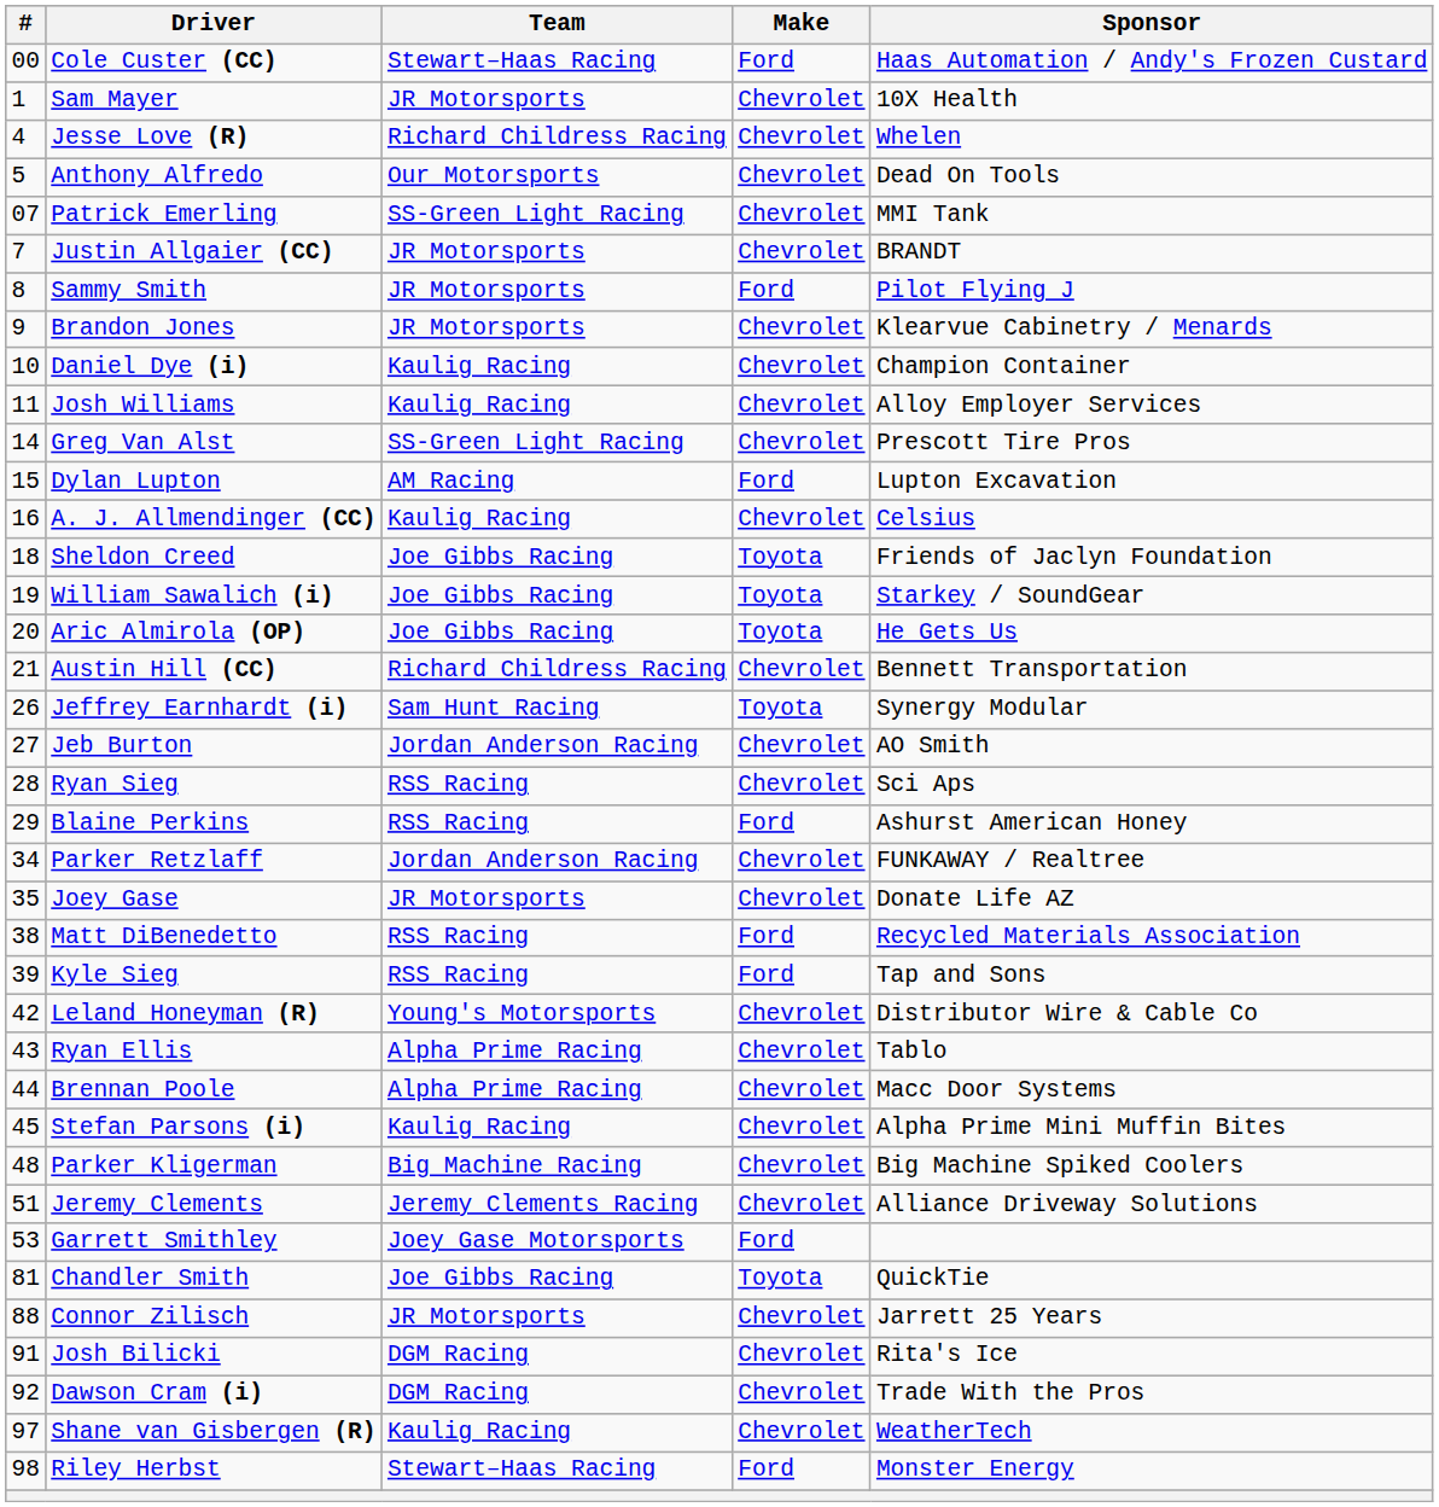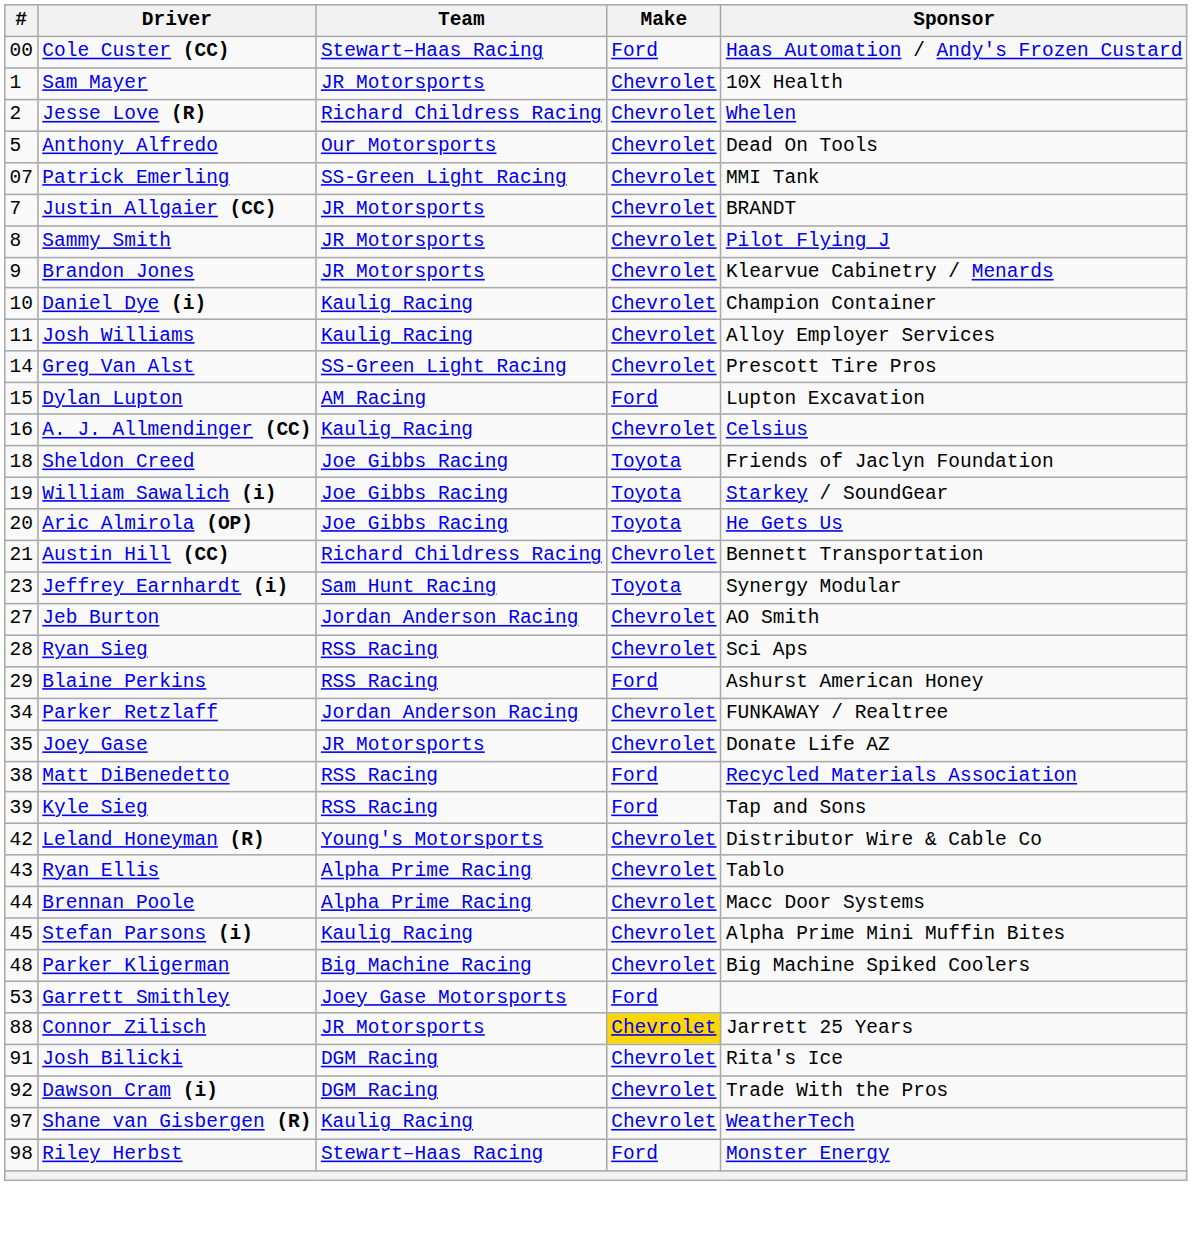 <table class="wikitable" style="font-size:95%">
 <tr>
 <th>#</th>
 <th>Driver</th>
 <th>Team</th>
 <th>Make</th>
 <th>Sponsor</th>
 </tr>
 <tr>
 <td>00</td>
 <td><a href='#'>Cole Custer</a> <strong>(CC)</strong></td>
 <td><a href='#'>Stewart–Haas Racing</a></td>
 <td><a href='#'>Ford</a></td>
 <td><a href='#'>Haas Automation</a> / <a href='#'>Andy's Frozen Custard</a></td>
 </tr>
 <tr>
 <td>1</td>
 <td><a href='#'>Sam Mayer</a></td>
 <td><a href='#'>JR Motorsports</a></td>
 <td><a href='#'>Chevrolet</a></td>
 <td>10X Health</td>
 </tr>
 <tr>
-<td>4</td>
+<td>2</td>
 <td><a href='#'>Jesse Love</a> <strong>(R)</strong></td>
 <td nowrap><a href='#'>Richard Childress Racing</a></td>
 <td><a href='#'>Chevrolet</a></td>
 <td><a href='#'>Whelen</a></td>
 </tr>
 <tr>
 <td>5</td>
 <td><a href='#'>Anthony Alfredo</a></td>
 <td><a href='#'>Our Motorsports</a></td>
 <td><a href='#'>Chevrolet</a></td>
 <td>Dead On Tools</td>
 </tr>
 <tr>
 <td>07</td>
 <td><a href='#'>Patrick Emerling</a></td>
 <td><a href='#'>SS-Green Light Racing</a></td>
 <td><a href='#'>Chevrolet</a></td>
 <td>MMI Tank</td>
 </tr>
 <tr>
 <td>7</td>
 <td><a href='#'>Justin Allgaier</a> <strong>(CC)</strong></td>
 <td><a href='#'>JR Motorsports</a></td>
 <td><a href='#'>Chevrolet</a></td>
 <td>BRANDT</td>
 </tr>
 <tr>
 <td>8</td>
 <td><a href='#'>Sammy Smith</a></td>
 <td><a href='#'>JR Motorsports</a></td>
-<td><a href='#'>Ford</a></td>
+<td><a href='#'>Chevrolet</a></td>
 <td><a href='#'>Pilot Flying J</a></td>
 </tr>
 <tr>
 <td>9</td>
 <td><a href='#'>Brandon Jones</a></td>
 <td><a href='#'>JR Motorsports</a></td>
 <td><a href='#'>Chevrolet</a></td>
 <td>Klearvue Cabinetry / <a href='#'>Menards</a></td>
 </tr>
 <tr>
 <td>10</td>
 <td><a href='#'>Daniel Dye</a> <strong>(i)</strong></td>
 <td><a href='#'>Kaulig Racing</a></td>
 <td><a href='#'>Chevrolet</a></td>
 <td>Champion Container</td>
 </tr>
 <tr>
 <td>11</td>
 <td><a href='#'>Josh Williams</a></td>
 <td><a href='#'>Kaulig Racing</a></td>
 <td><a href='#'>Chevrolet</a></td>
 <td>Alloy Employer Services</td>
 </tr>
 <tr>
 <td>14</td>
 <td><a href='#'>Greg Van Alst</a></td>
 <td><a href='#'>SS-Green Light Racing</a></td>
 <td><a href='#'>Chevrolet</a></td>
 <td>Prescott Tire Pros</td>
 </tr>
 <tr>
 <td>15</td>
 <td><a href='#'>Dylan Lupton</a></td>
 <td><a href='#'>AM Racing</a></td>
 <td><a href='#'>Ford</a></td>
 <td>Lupton Excavation</td>
 </tr>
 <tr>
 <td>16</td>
 <td><a href='#'>A. J. Allmendinger</a> <strong>(CC)</strong></td>
 <td><a href='#'>Kaulig Racing</a></td>
 <td><a href='#'>Chevrolet</a></td>
 <td><a href='#'>Celsius</a></td>
 </tr>
 <tr>
 <td>18</td>
 <td><a href='#'>Sheldon Creed</a></td>
 <td><a href='#'>Joe Gibbs Racing</a></td>
 <td><a href='#'>Toyota</a></td>
 <td>Friends of Jaclyn Foundation</td>
 </tr>
 <tr>
 <td>19</td>
 <td><a href='#'>William Sawalich</a> <strong>(i)</strong></td>
 <td><a href='#'>Joe Gibbs Racing</a></td>
 <td><a href='#'>Toyota</a></td>
 <td><a href='#'>Starkey</a> / SoundGear</td>
 </tr>
 <tr>
 <td>20</td>
 <td><a href='#'>Aric Almirola</a> <strong>(OP)</strong></td>
 <td><a href='#'>Joe Gibbs Racing</a></td>
 <td><a href='#'>Toyota</a></td>
 <td><a href='#'>He Gets Us</a></td>
 </tr>
 <tr>
 <td>21</td>
 <td><a href='#'>Austin Hill</a> <strong>(CC)</strong></td>
 <td><a href='#'>Richard Childress Racing</a></td>
 <td><a href='#'>Chevrolet</a></td>
 <td>Bennett Transportation</td>
 </tr>
 <tr>
-<td>26</td>
+<td>23</td>
 <td><a href='#'>Jeffrey Earnhardt</a> <strong>(i)</strong></td>
 <td><a href='#'>Sam Hunt Racing</a></td>
 <td><a href='#'>Toyota</a></td>
 <td>Synergy Modular</td>
 </tr>
 <tr>
 <td>27</td>
 <td><a href='#'>Jeb Burton</a></td>
 <td><a href='#'>Jordan Anderson Racing</a></td>
 <td><a href='#'>Chevrolet</a></td>
 <td>AO Smith</td>
 </tr>
 <tr>
 <td>28</td>
 <td><a href='#'>Ryan Sieg</a></td>
 <td><a href='#'>RSS Racing</a></td>
 <td><a href='#'>Chevrolet</a></td>
 <td>Sci Aps</td>
 </tr>
 <tr>
 <td>29</td>
 <td><a href='#'>Blaine Perkins</a></td>
 <td><a href='#'>RSS Racing</a></td>
 <td><a href='#'>Ford</a></td>
 <td>Ashurst American Honey</td>
 </tr>
 <tr>
 <td>34</td>
 <td><a href='#'>Parker Retzlaff</a></td>
 <td><a href='#'>Jordan Anderson Racing</a></td>
 <td><a href='#'>Chevrolet</a></td>
 <td>FUNKAWAY / Realtree</td>
 </tr>
 <tr>
 <td>35</td>
 <td><a href='#'>Joey Gase</a></td>
 <td><a href='#'>JR Motorsports</a></td>
 <td><a href='#'>Chevrolet</a></td>
 <td>Donate Life AZ</td>
 </tr>
 <tr>
 <td>38</td>
 <td><a href='#'>Matt DiBenedetto</a></td>
 <td><a href='#'>RSS Racing</a></td>
 <td><a href='#'>Ford</a></td>
 <td nowrap><a href='#'>Recycled Materials Association</a></td>
 </tr>
 <tr>
 <td>39</td>
 <td><a href='#'>Kyle Sieg</a></td>
 <td><a href='#'>RSS Racing</a></td>
 <td><a href='#'>Ford</a></td>
 <td>Tap and Sons</td>
 </tr>
 <tr>
 <td>42</td>
 <td><a href='#'>Leland Honeyman</a> <strong>(R)</strong></td>
 <td><a href='#'>Young's Motorsports</a></td>
 <td><a href='#'>Chevrolet</a></td>
 <td>Distributor Wire & Cable Co</td>
 </tr>
 <tr>
 <td>43</td>
 <td><a href='#'>Ryan Ellis</a></td>
 <td><a href='#'>Alpha Prime Racing</a></td>
 <td><a href='#'>Chevrolet</a></td>
 <td>Tablo</td>
 </tr>
 <tr>
 <td>44</td>
 <td><a href='#'>Brennan Poole</a></td>
 <td><a href='#'>Alpha Prime Racing</a></td>
 <td><a href='#'>Chevrolet</a></td>
 <td>Macc Door Systems</td>
 </tr>
 <tr>
 <td>45</td>
 <td><a href='#'>Stefan Parsons</a> <strong>(i)</strong></td>
 <td><a href='#'>Kaulig Racing</a></td>
 <td><a href='#'>Chevrolet</a></td>
 <td>Alpha Prime Mini Muffin Bites</td>
 </tr>
 <tr>
 <td>48</td>
 <td><a href='#'>Parker Kligerman</a></td>
 <td><a href='#'>Big Machine Racing</a></td>
 <td><a href='#'>Chevrolet</a></td>
 <td>Big Machine Spiked Coolers</td>
 </tr>
 <tr>
-<td>51</td>
-<td><a href='#'>Jeremy Clements</a></td>
-<td nowrap=""><a href='#'>Jeremy Clements Racing</a></td>
-<td><a href='#'>Chevrolet</a></td>
-<td nowrap="">Alliance Driveway Solutions</td>
-</tr>
-<tr>
 <td>53</td>
 <td><a href='#'>Garrett Smithley</a></td>
 <td><a href='#'>Joey Gase Motorsports</a></td>
 <td><a href='#'>Ford</a></td>
 <td></td>
 </tr>
 <tr>
-<td>81</td>
-<td><a href='#'>Chandler Smith</a></td>
-<td><a href='#'>Joe Gibbs Racing</a></td>
-<td><a href='#'>Toyota</a></td>
-<td>QuickTie</td>
-</tr>
-<tr>
 <td>88</td>
 <td><a href='#'>Connor Zilisch</a></td>
 <td><a href='#'>JR Motorsports</a></td>
-<td><a href='#'>Chevrolet</a></td>
+<td style="background: gold;"><a href='#'>Chevrolet</a></td>
 <td>Jarrett 25 Years</td>
 </tr>
 <tr>
 <td>91</td>
 <td><a href='#'>Josh Bilicki</a></td>
 <td><a href='#'>DGM Racing</a></td>
 <td><a href='#'>Chevrolet</a></td>
 <td>Rita's Ice</td>
 </tr>
 <tr>
 <td>92</td>
 <td><a href='#'>Dawson Cram</a> <strong>(i)</strong></td>
 <td><a href='#'>DGM Racing</a></td>
 <td><a href='#'>Chevrolet</a></td>
 <td>Trade With the Pros</td>
 </tr>
 <tr>
 <td>97</td>
 <td nowrap><a href='#'>Shane van Gisbergen</a> <strong>(R)</strong></td>
 <td><a href='#'>Kaulig Racing</a></td>
 <td><a href='#'>Chevrolet</a></td>
 <td><a href='#'>WeatherTech</a></td>
 </tr>
 <tr>
 <td>98</td>
 <td><a href='#'>Riley Herbst</a></td>
 <td><a href='#'>Stewart–Haas Racing</a></td>
 <td><a href='#'>Ford</a></td>
 <td><a href='#'>Monster Energy</a></td>
 </tr>
 <tr>
 <th colspan="5"></th>
 </tr>
 </table>
